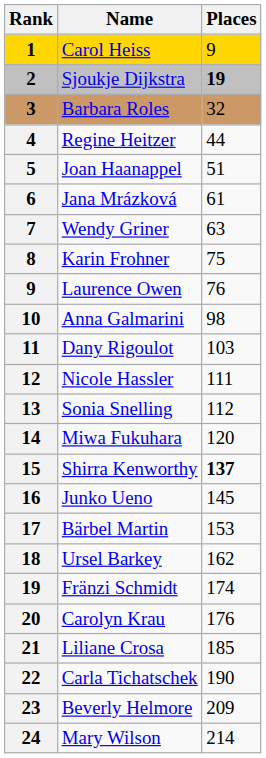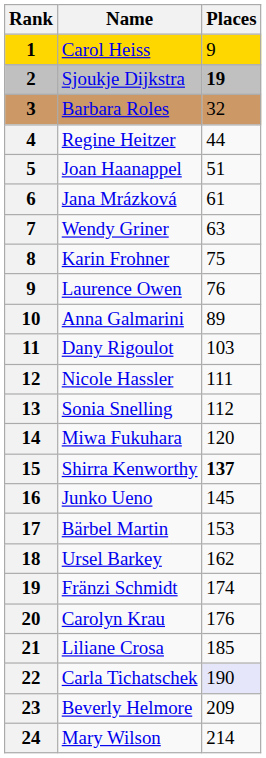 <table class="wikitable">
 <tr>
 <th>Rank</th>
 <th>Name</th>
 <th>Places</th>
 </tr>
 <tr bgcolor=gold>
 <td align=center><strong>1</strong></td>
 <td> <a href='#'>Carol Heiss</a></td>
 <td>9</td>
 </tr>
 <tr bgcolor=silver>
 <td align=center><strong>2</strong></td>
 <td> <a href='#'>Sjoukje Dijkstra</a></td>
 <td><strong>19</strong></td>
 </tr>
 <tr bgcolor=cc9966>
 <td align=center><strong>3</strong></td>
 <td> <a href='#'>Barbara Roles</a></td>
 <td>32</td>
 </tr>
 <tr>
 <th>4</th>
 <td> <a href='#'>Regine Heitzer</a></td>
 <td>44</td>
 </tr>
 <tr>
 <th>5</th>
 <td> <a href='#'>Joan Haanappel</a></td>
 <td>51</td>
 </tr>
 <tr>
 <th>6</th>
 <td> <a href='#'>Jana Mrázková</a></td>
 <td>61</td>
 </tr>
 <tr>
 <th>7</th>
 <td> <a href='#'>Wendy Griner</a></td>
 <td>63</td>
 </tr>
 <tr>
 <th>8</th>
 <td> <a href='#'>Karin Frohner</a></td>
 <td>75</td>
 </tr>
 <tr>
 <th>9</th>
 <td> <a href='#'>Laurence Owen</a></td>
 <td>76</td>
 </tr>
 <tr>
 <th>10</th>
 <td> <a href='#'>Anna Galmarini</a></td>
-<td>98</td>
+<td>89</td>
 </tr>
 <tr>
 <th>11</th>
 <td> <a href='#'>Dany Rigoulot</a></td>
 <td>103</td>
 </tr>
 <tr>
 <th>12</th>
 <td> <a href='#'>Nicole Hassler</a></td>
 <td>111</td>
 </tr>
 <tr>
 <th>13</th>
 <td> <a href='#'>Sonia Snelling</a></td>
 <td>112</td>
 </tr>
 <tr>
 <th>14</th>
 <td> <a href='#'>Miwa Fukuhara</a></td>
 <td>120</td>
 </tr>
 <tr>
 <th>15</th>
 <td> <a href='#'>Shirra Kenworthy</a></td>
 <td><strong>137</strong></td>
 </tr>
 <tr>
 <th>16</th>
 <td> <a href='#'>Junko Ueno</a></td>
 <td>145</td>
 </tr>
 <tr>
 <th>17</th>
 <td> <a href='#'>Bärbel Martin</a></td>
 <td>153</td>
 </tr>
 <tr>
 <th>18</th>
 <td> <a href='#'>Ursel Barkey</a></td>
 <td>162</td>
 </tr>
 <tr>
 <th>19</th>
 <td> <a href='#'>Fränzi Schmidt</a></td>
 <td>174</td>
 </tr>
 <tr>
 <th>20</th>
 <td> <a href='#'>Carolyn Krau</a></td>
 <td>176</td>
 </tr>
 <tr>
 <th>21</th>
 <td> <a href='#'>Liliane Crosa</a></td>
 <td>185</td>
 </tr>
 <tr>
 <th>22</th>
 <td> <a href='#'>Carla Tichatschek</a></td>
-<td>190</td>
+<td style="background: lavender;">190</td>
 </tr>
 <tr>
 <th>23</th>
 <td> <a href='#'>Beverly Helmore</a></td>
 <td>209</td>
 </tr>
 <tr>
 <th>24</th>
 <td> <a href='#'>Mary Wilson</a></td>
 <td>214</td>
 </tr>
 </table>
